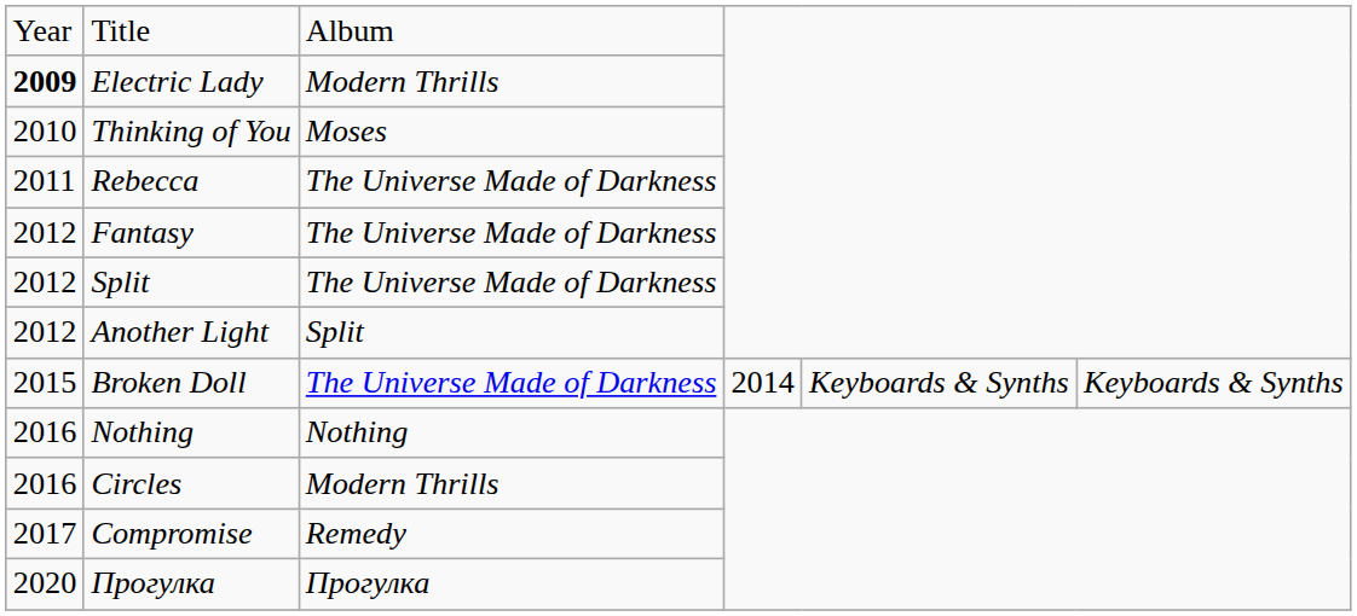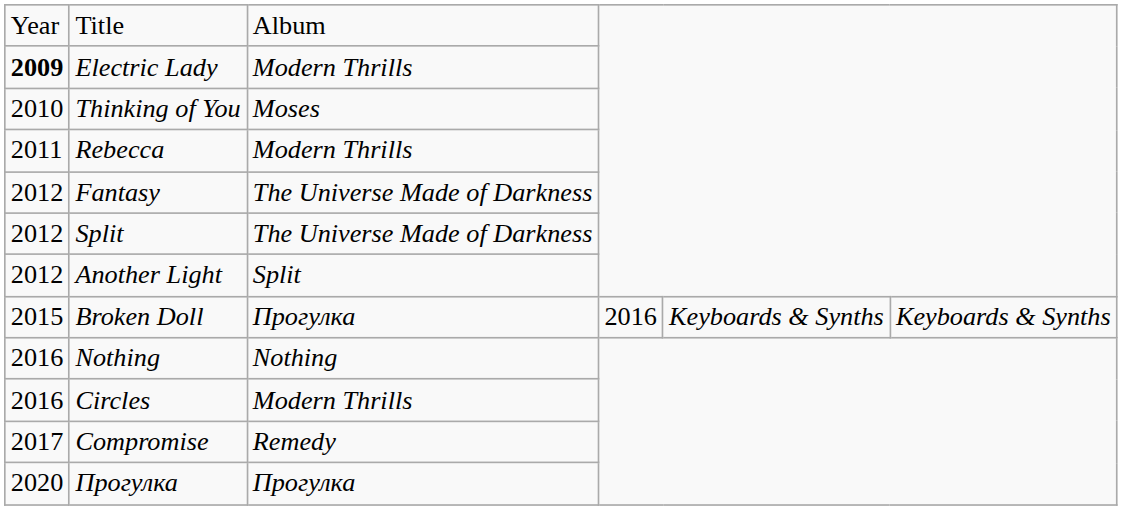 <table class="wikitable">
 <tr>
 <td>Year</td>
 <td>Title</td>
 <td>Album</td>
 </tr>
 <tr>
 <td><strong>2009</strong></td>
 <td><em>Electric Lady</em></td>
 <td><em>Modern Thrills</em></td>
 </tr>
 <tr>
 <td>2010</td>
 <td><em>Thinking of You</em></td>
 <td><em>Moses</em></td>
 </tr>
 <tr>
 <td>2011</td>
 <td><em>Rebecca</em></td>
-<td><em>The Universe Made of Darkness</em></td>
+<td><em>Modern Thrills</em></td>
 </tr>
 <tr>
 <td>2012</td>
 <td><em>Fantasy</em></td>
 <td><em>The Universe Made of Darkness</em></td>
 </tr>
 <tr>
 <td>2012</td>
 <td><em>Split</em></td>
 <td><em>The Universe Made of Darkness</em></td>
 </tr>
 <tr>
 <td>2012</td>
 <td><em>Another Light</em></td>
 <td><em>Split</em></td>
 </tr>
 <tr>
 <td>2015</td>
 <td><em>Broken Doll</em></td>
-<td><em><a href='#'>The Universe Made of Darkness</a></em></td>
-<td>2014</td>
+<td><em>Прогулка</em></td>
+<td>2016</td>
 <td><em>Keyboards & Synths</em></td>
 <td><em>Keyboards & Synths</em></td>
 </tr>
 <tr>
 <td>2016</td>
 <td><em>Nothing</em></td>
 <td><em>Nothing</em></td>
 </tr>
 <tr>
 <td>2016</td>
 <td><em>Circles</em></td>
 <td><em>Modern Thrills</em></td>
 </tr>
 <tr>
 <td>2017</td>
 <td><em>Compromise</em></td>
 <td><em>Remedy</em></td>
 </tr>
 <tr>
 <td>2020</td>
 <td><em>Прогулка</em></td>
 <td><em>Прогулка</em></td>
 </tr>
 </table>
